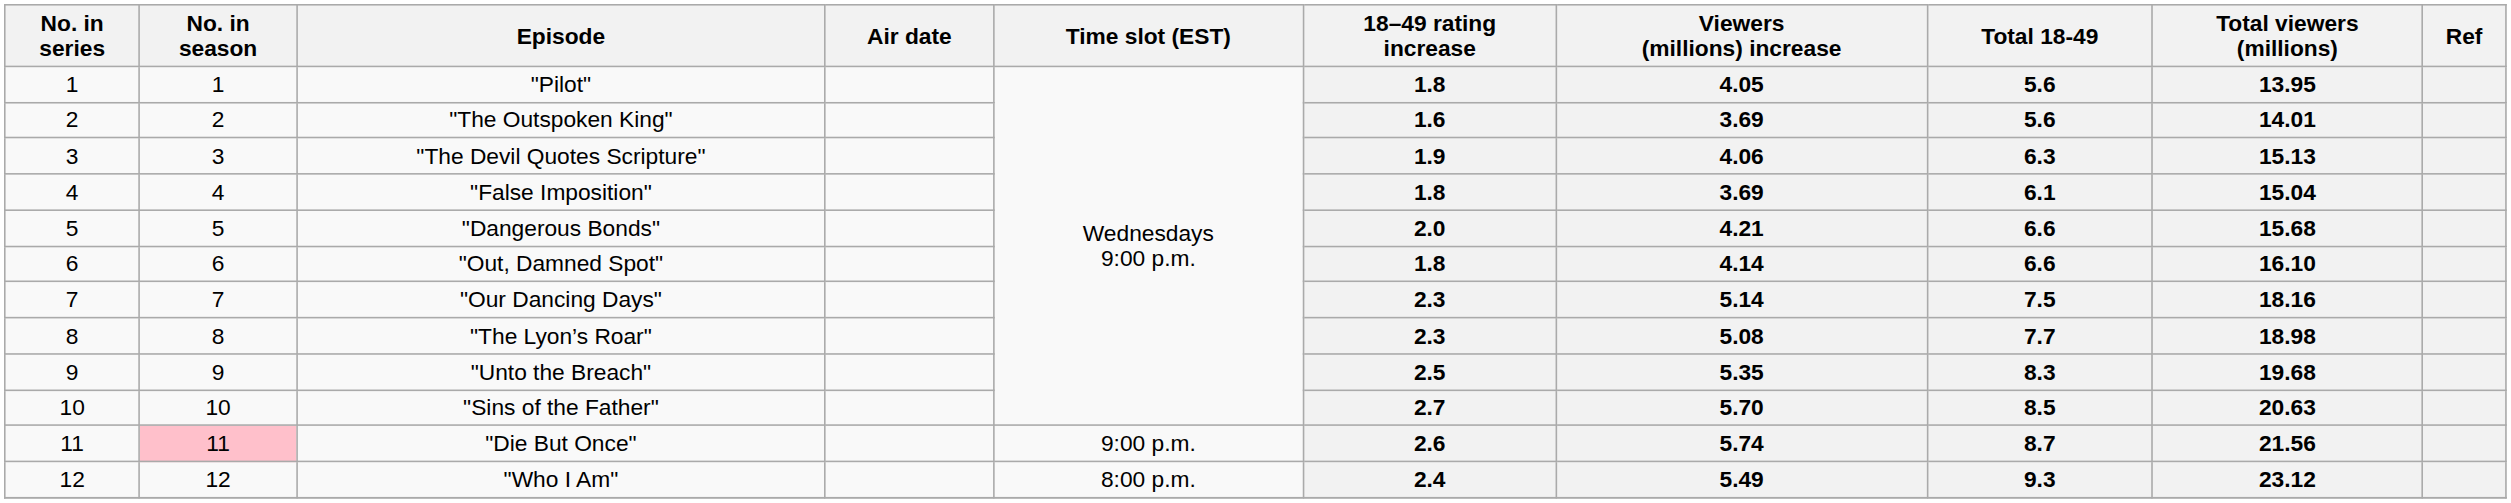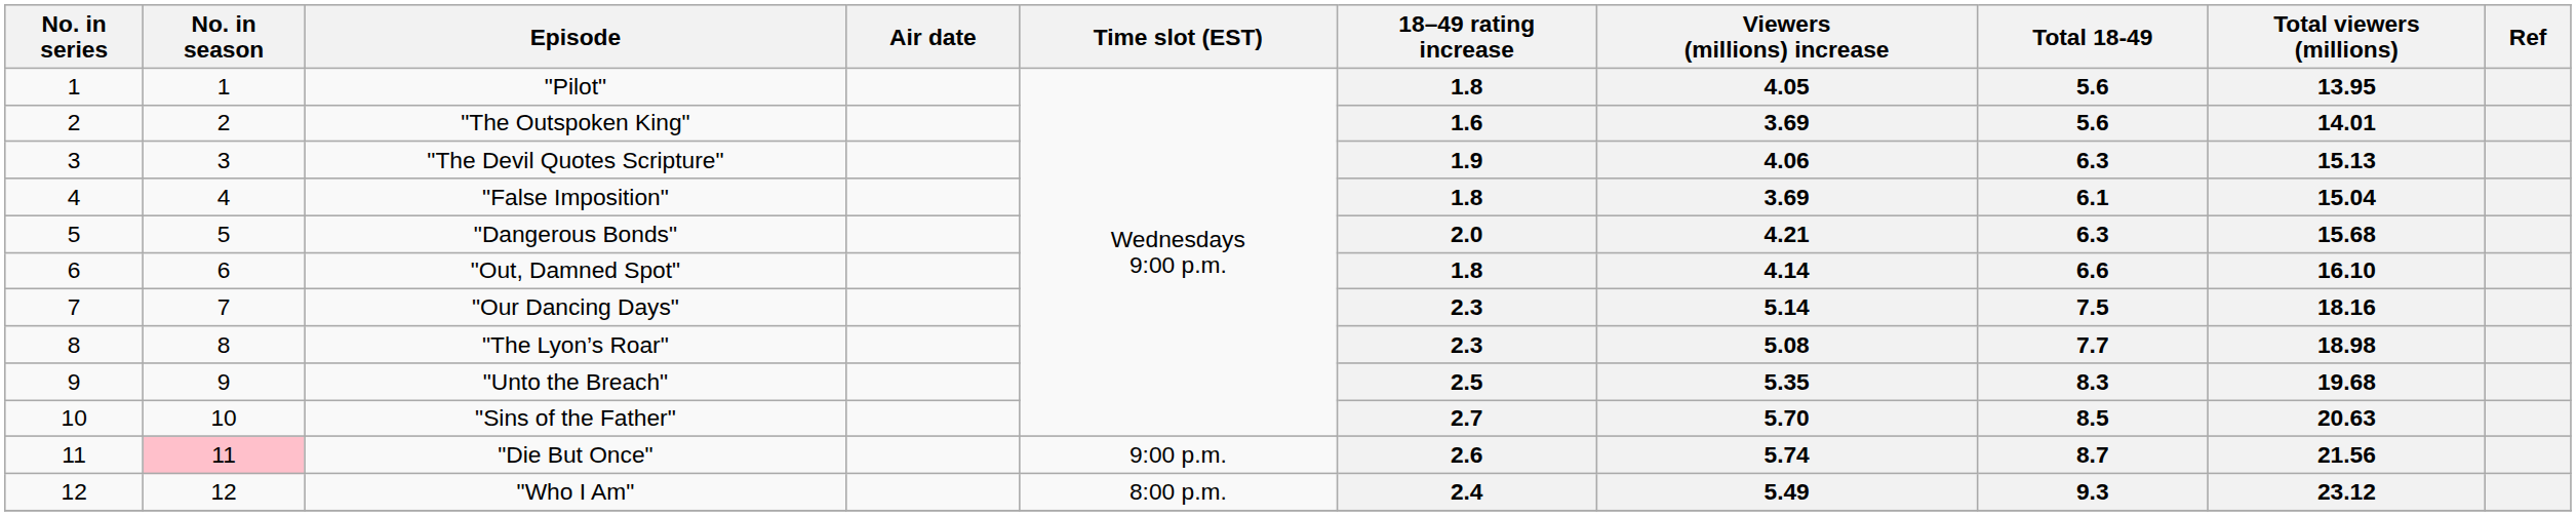 <table class="wikitable" style="font-size:90%; text-align:center; width: 100%; margin-left: auto; margin-right: auto;">
 <tr>
 <th>No. in<br>series</th>
 <th>No. in<br>season</th>
 <th>Episode</th>
 <th>Air date</th>
 <th>Time slot (EST)</th>
 <th>18–49 rating<br>increase</th>
 <th>Viewers<br>(millions) increase</th>
 <th>Total 18-49</th>
 <th>Total viewers<br>(millions)</th>
 <th>Ref</th>
 </tr>
 <tr>
 <td style="text-align:center">1</td>
 <td style="text-align:center">1</td>
 <td>"Pilot"</td>
 <td></td>
 <td style="text-align:center" rowspan=10>Wednesdays<br>9:00 p.m.</td>
 <th style="text-align:center;">1.8</th>
 <th style="text-align:center;">4.05</th>
 <th style="text-align:center;">5.6</th>
 <th style="text-align:center;">13.95</th>
 <th style="text-align:center;"></th>
 </tr>
 <tr>
 <td style="text-align:center">2</td>
 <td style="text-align:center">2</td>
 <td>"The Outspoken King"</td>
 <td></td>
 <th style="text-align:center;">1.6</th>
 <th style="text-align:center;">3.69</th>
 <th style="text-align:center;">5.6</th>
 <th style="text-align:center;">14.01</th>
 <th style="text-align:center;"></th>
 </tr>
 <tr>
 <td style="text-align:center">3</td>
 <td style="text-align:center">3</td>
 <td>"The Devil Quotes Scripture"</td>
 <td></td>
 <th style="text-align:center;">1.9</th>
 <th style="text-align:center;">4.06</th>
 <th style="text-align:center;">6.3</th>
 <th style="text-align:center;">15.13</th>
 <th style="text-align:center;"></th>
 </tr>
 <tr>
 <td style="text-align:center">4</td>
 <td style="text-align:center">4</td>
 <td>"False Imposition"</td>
 <td></td>
 <th style="text-align:center;">1.8</th>
 <th style="text-align:center;">3.69</th>
 <th style="text-align:center;">6.1</th>
 <th style="text-align:center;">15.04</th>
 <th style="text-align:center;"></th>
 </tr>
 <tr>
 <td style="text-align:center">5</td>
 <td style="text-align:center">5</td>
 <td>"Dangerous Bonds"</td>
 <td></td>
 <th style="text-align:center;">2.0</th>
 <th style="text-align:center;">4.21</th>
-<th style="text-align:center;">6.6</th>
+<th style="text-align:center;">6.3</th>
 <th style="text-align:center;">15.68</th>
 <th style="text-align:center;"></th>
 </tr>
 <tr>
 <td style="text-align:center">6</td>
 <td style="text-align:center">6</td>
 <td>"Out, Damned Spot"</td>
 <td></td>
 <th style="text-align:center;">1.8</th>
 <th style="text-align:center;">4.14</th>
 <th style="text-align:center;">6.6</th>
 <th style="text-align:center;">16.10</th>
 <th style="text-align:center;"></th>
 </tr>
 <tr>
 <td style="text-align:center">7</td>
 <td style="text-align:center">7</td>
 <td>"Our Dancing Days"</td>
 <td></td>
 <th style="text-align:center;">2.3</th>
 <th style="text-align:center;">5.14</th>
 <th style="text-align:center;">7.5</th>
 <th style="text-align:center;">18.16</th>
 <th style="text-align:center;"></th>
 </tr>
 <tr>
 <td style="text-align:center">8</td>
 <td style="text-align:center">8</td>
 <td>"The Lyon’s Roar"</td>
 <td></td>
 <th style="text-align:center;">2.3</th>
 <th style="text-align:center;">5.08</th>
 <th style="text-align:center;">7.7</th>
 <th style="text-align:center;">18.98</th>
 <th style="text-align:center;"></th>
 </tr>
 <tr>
 <td style="text-align:center">9</td>
 <td style="text-align:center">9</td>
 <td>"Unto the Breach"</td>
 <td></td>
 <th style="text-align:center;">2.5</th>
 <th style="text-align:center;">5.35</th>
 <th style="text-align:center;">8.3</th>
 <th style="text-align:center;">19.68</th>
 <th style="text-align:center;"></th>
 </tr>
 <tr>
 <td style="text-align:center">10</td>
 <td style="text-align:center">10</td>
 <td>"Sins of the Father"</td>
 <td></td>
 <th style="text-align:center;">2.7</th>
 <th style="text-align:center;">5.70</th>
 <th style="text-align:center;">8.5</th>
 <th style="text-align:center;">20.63</th>
 <th style="text-align:center;"></th>
 </tr>
 <tr>
 <td style="text-align:center">11</td>
 <td style="background: pink; text-align:center">11</td>
 <td>"Die But Once"</td>
 <td></td>
 <td style="text-align:center">9:00 p.m.</td>
 <th ! style="text-align:center;">2.6</th>
 <th ! style="text-align:center;">5.74</th>
 <th ! style="text-align:center;">8.7</th>
 <th ! style="text-align:center;">21.56</th>
 <th ! style="text-align:center;"></th>
 </tr>
 <tr>
 <td style="text-align:center">12</td>
 <td style="text-align:center">12</td>
 <td>"Who I Am"</td>
 <td></td>
 <td style="text-align:center">8:00 p.m.</td>
 <th style="text-align:center;">2.4</th>
 <th style="text-align:center;">5.49</th>
 <th style="text-align:center;">9.3</th>
 <th style="text-align:center;">23.12</th>
 <th style="text-align:center;"></th>
 </tr>
 <tr>
 </tr>
 </table>
